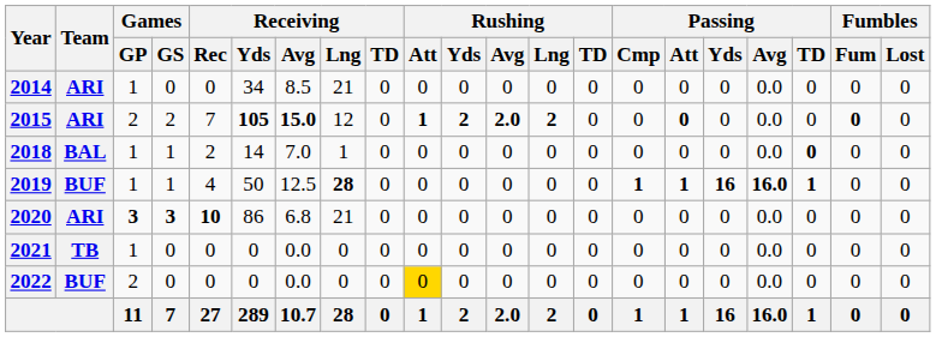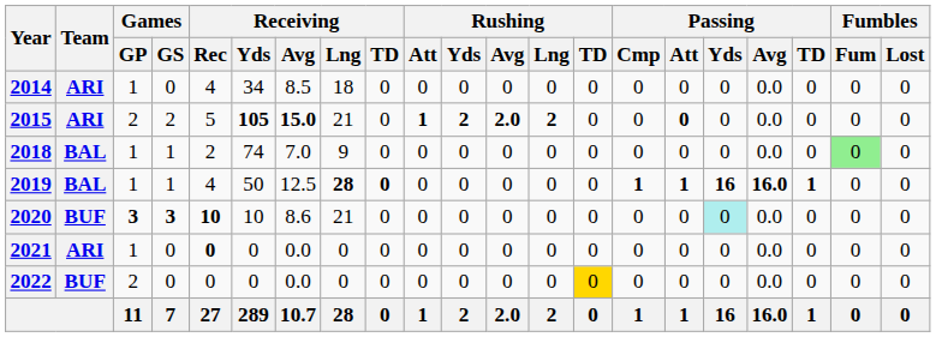 <table class="wikitable" style="text-align:center;">
 <tr>
 <th rowspan="2">Year</th>
 <th rowspan="2">Team</th>
 <th colspan="2">Games</th>
 <th colspan="5">Receiving</th>
 <th colspan="5">Rushing</th>
 <th colspan="5">Passing</th>
 <th colspan="2">Fumbles</th>
 </tr>
 <tr>
 <th>GP</th>
 <th>GS</th>
 <th>Rec</th>
 <th>Yds</th>
 <th>Avg</th>
 <th>Lng</th>
 <th>TD</th>
 <th>Att</th>
 <th>Yds</th>
 <th>Avg</th>
 <th>Lng</th>
 <th>TD</th>
 <th>Cmp</th>
 <th>Att</th>
 <th>Yds</th>
 <th>Avg</th>
 <th>TD</th>
 <th>Fum</th>
 <th>Lost</th>
 </tr>
 <tr>
 <th><a href='#'>2014</a></th>
 <th><a href='#'>ARI</a></th>
 <td>1</td>
 <td>0</td>
-<td>0</td>
+<td>4</td>
 <td>34</td>
 <td>8.5</td>
-<td>21</td>
+<td>18</td>
 <td>0</td>
 <td>0</td>
 <td>0</td>
 <td>0</td>
 <td>0</td>
 <td>0</td>
 <td>0</td>
 <td>0</td>
 <td>0</td>
 <td>0.0</td>
 <td>0</td>
 <td>0</td>
 <td>0</td>
 </tr>
 <tr>
 <th><a href='#'>2015</a></th>
 <th><a href='#'>ARI</a></th>
 <td>2</td>
 <td>2</td>
-<td>7</td>
+<td>5</td>
 <td><strong>105</strong></td>
 <td><strong>15.0</strong></td>
-<td>12</td>
+<td>21</td>
 <td>0</td>
 <td><strong>1</strong></td>
 <td><strong>2</strong></td>
 <td><strong>2.0</strong></td>
 <td><strong>2</strong></td>
 <td>0</td>
 <td>0</td>
 <td><strong>0</strong></td>
 <td>0</td>
 <td>0.0</td>
 <td>0</td>
-<td><strong>0</strong></td>
+<td>0</td>
 <td>0</td>
 </tr>
 <tr>
 <th><a href='#'>2018</a></th>
 <th><a href='#'>BAL</a></th>
 <td>1</td>
 <td>1</td>
 <td>2</td>
-<td>14</td>
+<td>74</td>
 <td>7.0</td>
-<td>1</td>
+<td>9</td>
 <td>0</td>
 <td>0</td>
 <td>0</td>
 <td>0</td>
 <td>0</td>
 <td>0</td>
 <td>0</td>
 <td>0</td>
 <td>0</td>
 <td>0.0</td>
-<td><strong>0</strong></td>
 <td>0</td>
+<td style="background: lightgreen;">0</td>
 <td>0</td>
 </tr>
 <tr>
 <th><a href='#'>2019</a></th>
-<th><a href='#'>BUF</a></th>
+<th><a href='#'>BAL</a></th>
 <td>1</td>
 <td>1</td>
 <td>4</td>
 <td>50</td>
 <td>12.5</td>
 <td><strong>28</strong></td>
-<td>0</td>
+<td><strong>0</strong></td>
 <td>0</td>
 <td>0</td>
 <td>0</td>
 <td>0</td>
 <td>0</td>
 <td><strong>1</strong></td>
 <td><strong>1</strong></td>
 <td><strong>16</strong></td>
 <td><strong>16.0</strong></td>
 <td><strong>1</strong></td>
 <td>0</td>
 <td>0</td>
 </tr>
 <tr>
 <th><a href='#'>2020</a></th>
-<th><a href='#'>ARI</a></th>
+<th><a href='#'>BUF</a></th>
 <td><strong>3</strong></td>
 <td><strong>3</strong></td>
 <td><strong>10</strong></td>
-<td>86</td>
-<td>6.8</td>
+<td>10</td>
+<td>8.6</td>
 <td>21</td>
 <td>0</td>
 <td>0</td>
 <td>0</td>
 <td>0</td>
 <td>0</td>
 <td>0</td>
 <td>0</td>
 <td>0</td>
-<td>0</td>
+<td style="background: paleturquoise;">0</td>
 <td>0.0</td>
 <td>0</td>
 <td>0</td>
 <td>0</td>
 </tr>
 <tr>
 <th><a href='#'>2021</a></th>
-<th><a href='#'>TB</a></th>
+<th><a href='#'>ARI</a></th>
 <td>1</td>
 <td>0</td>
-<td>0</td>
+<td><strong>0</strong></td>
 <td>0</td>
 <td>0.0</td>
 <td>0</td>
 <td>0</td>
 <td>0</td>
 <td>0</td>
 <td>0</td>
 <td>0</td>
 <td>0</td>
 <td>0</td>
 <td>0</td>
 <td>0</td>
 <td>0.0</td>
 <td>0</td>
 <td>0</td>
 <td>0</td>
 </tr>
 <tr>
 <th><a href='#'>2022</a></th>
 <th><a href='#'>BUF</a></th>
 <td>2</td>
 <td>0</td>
 <td>0</td>
 <td>0</td>
 <td>0.0</td>
 <td>0</td>
 <td>0</td>
-<td style="background: gold;">0</td>
 <td>0</td>
 <td>0</td>
 <td>0</td>
 <td>0</td>
+<td style="background: gold;">0</td>
 <td>0</td>
 <td>0</td>
 <td>0</td>
 <td>0.0</td>
 <td>0</td>
 <td>0</td>
 <td>0</td>
 </tr>
 <tr>
 <th colspan="2"></th>
 <th>11</th>
 <th>7</th>
 <th>27</th>
 <th>289</th>
 <th>10.7</th>
 <th>28</th>
 <th>0</th>
 <th>1</th>
 <th>2</th>
 <th>2.0</th>
 <th>2</th>
 <th>0</th>
 <th>1</th>
 <th>1</th>
 <th>16</th>
 <th>16.0</th>
 <th>1</th>
 <th>0</th>
 <th>0</th>
 </tr>
 </table>
